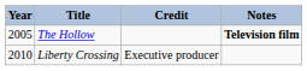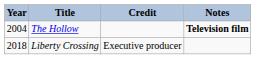 <table class="wikitable" style="font-size:95%;">
 <tr>
 <th style="background:#B0C4DE;">Year</th>
 <th style="background:#B0C4DE;">Title</th>
 <th style="background:#B0C4DE;">Credit</th>
 <th style="background:#B0C4DE;">Notes</th>
 </tr>
 <tr>
-<td>2005</td>
+<td>2004</td>
 <td><em><a href='#'>The Hollow</a></em></td>
 <td></td>
 <td><strong>Television film</strong></td>
 </tr>
 <tr>
-<td>2010</td>
+<td>2018</td>
 <td><em>Liberty Crossing</em></td>
 <td>Executive producer</td>
 <td></td>
 </tr>
 </table>
